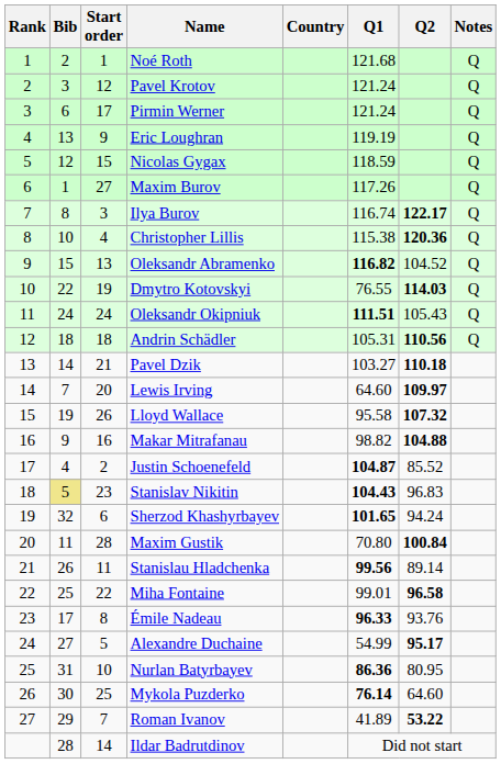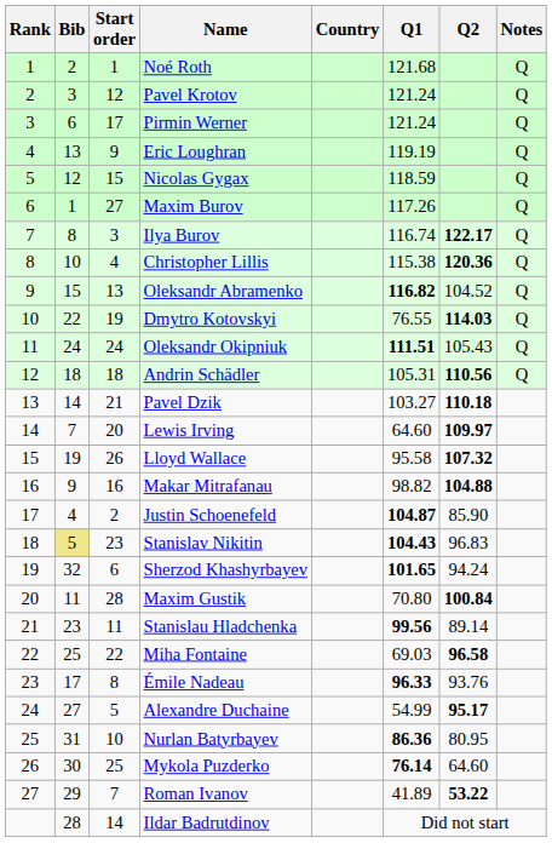 <table class="wikitable sortable" style="text-align:center">
 <tr>
 <th>Rank</th>
 <th>Bib</th>
 <th>Start<br>order</th>
 <th>Name</th>
 <th>Country</th>
 <th>Q1</th>
 <th>Q2</th>
 <th>Notes</th>
 </tr>
 <tr bgcolor=ccffcc>
 <td>1</td>
 <td>2</td>
 <td>1</td>
 <td align=left><a href='#'>Noé Roth</a></td>
 <td align=left></td>
 <td>121.68</td>
 <td></td>
 <td>Q</td>
 </tr>
 <tr bgcolor=ccffcc>
 <td>2</td>
 <td>3</td>
 <td>12</td>
 <td align=left><a href='#'>Pavel Krotov</a></td>
 <td align=left></td>
 <td>121.24</td>
 <td></td>
 <td>Q</td>
 </tr>
 <tr bgcolor=ccffcc>
 <td>3</td>
 <td>6</td>
 <td>17</td>
 <td align=left><a href='#'>Pirmin Werner</a></td>
 <td align=left></td>
 <td>121.24</td>
 <td></td>
 <td>Q</td>
 </tr>
 <tr bgcolor=ccffcc>
 <td>4</td>
 <td>13</td>
 <td>9</td>
 <td align=left><a href='#'>Eric Loughran</a></td>
 <td align=left></td>
 <td>119.19</td>
 <td></td>
 <td>Q</td>
 </tr>
 <tr bgcolor=ccffcc>
 <td>5</td>
 <td>12</td>
 <td>15</td>
 <td align=left><a href='#'>Nicolas Gygax</a></td>
 <td align=left></td>
 <td>118.59</td>
 <td></td>
 <td>Q</td>
 </tr>
 <tr bgcolor=ccffcc>
 <td>6</td>
 <td>1</td>
 <td>27</td>
 <td align=left><a href='#'>Maxim Burov</a></td>
 <td align=left></td>
 <td>117.26</td>
 <td></td>
 <td>Q</td>
 </tr>
 <tr bgcolor=ddffdd>
 <td>7</td>
 <td>8</td>
 <td>3</td>
 <td align=left><a href='#'>Ilya Burov</a></td>
 <td align=left></td>
 <td>116.74</td>
 <td><strong>122.17</strong></td>
 <td>Q</td>
 </tr>
 <tr bgcolor=ddffdd>
 <td>8</td>
 <td>10</td>
 <td>4</td>
 <td align=left><a href='#'>Christopher Lillis</a></td>
 <td align=left></td>
 <td>115.38</td>
 <td><strong>120.36</strong></td>
 <td>Q</td>
 </tr>
 <tr bgcolor=ddffdd>
 <td>9</td>
 <td>15</td>
 <td>13</td>
 <td align=left><a href='#'>Oleksandr Abramenko</a></td>
 <td align=left></td>
 <td><strong>116.82</strong></td>
 <td>104.52</td>
 <td>Q</td>
 </tr>
 <tr bgcolor=ddffdd>
 <td>10</td>
 <td>22</td>
 <td>19</td>
 <td align=left><a href='#'>Dmytro Kotovskyi</a></td>
 <td align=left></td>
 <td>76.55</td>
 <td><strong>114.03</strong></td>
 <td>Q</td>
 </tr>
 <tr bgcolor=ddffdd>
 <td>11</td>
 <td>24</td>
 <td>24</td>
 <td align=left><a href='#'>Oleksandr Okipniuk</a></td>
 <td align=left></td>
 <td><strong>111.51</strong></td>
 <td>105.43</td>
 <td>Q</td>
 </tr>
 <tr bgcolor=ddffdd>
 <td>12</td>
 <td>18</td>
 <td>18</td>
 <td align=left><a href='#'>Andrin Schädler</a></td>
 <td align=left></td>
 <td>105.31</td>
 <td><strong>110.56</strong></td>
 <td>Q</td>
 </tr>
 <tr>
 <td>13</td>
 <td>14</td>
 <td>21</td>
 <td align=left><a href='#'>Pavel Dzik</a></td>
 <td align=left></td>
 <td>103.27</td>
 <td><strong>110.18</strong></td>
 <td></td>
 </tr>
 <tr>
 <td>14</td>
 <td>7</td>
 <td>20</td>
 <td align=left><a href='#'>Lewis Irving</a></td>
 <td align=left></td>
 <td>64.60</td>
 <td><strong>109.97</strong></td>
 <td></td>
 </tr>
 <tr>
 <td>15</td>
 <td>19</td>
 <td>26</td>
 <td align=left><a href='#'>Lloyd Wallace</a></td>
 <td align=left></td>
 <td>95.58</td>
 <td><strong>107.32</strong></td>
 <td></td>
 </tr>
 <tr>
 <td>16</td>
 <td>9</td>
 <td>16</td>
 <td align=left><a href='#'>Makar Mitrafanau</a></td>
 <td align=left></td>
 <td>98.82</td>
 <td><strong>104.88</strong></td>
 <td></td>
 </tr>
 <tr>
 <td>17</td>
 <td>4</td>
 <td>2</td>
 <td align=left><a href='#'>Justin Schoenefeld</a></td>
 <td align=left></td>
 <td><strong>104.87</strong></td>
-<td>85.52</td>
+<td>85.90</td>
 <td></td>
 </tr>
 <tr>
 <td>18</td>
 <td style="background: khaki;">5</td>
 <td>23</td>
 <td align=left><a href='#'>Stanislav Nikitin</a></td>
 <td align=left></td>
 <td><strong>104.43</strong></td>
 <td>96.83</td>
 <td></td>
 </tr>
 <tr>
 <td>19</td>
 <td>32</td>
 <td>6</td>
 <td align=left><a href='#'>Sherzod Khashyrbayev</a></td>
 <td align=left></td>
 <td><strong>101.65</strong></td>
 <td>94.24</td>
 <td></td>
 </tr>
 <tr>
 <td>20</td>
 <td>11</td>
 <td>28</td>
 <td align=left><a href='#'>Maxim Gustik</a></td>
 <td align=left></td>
 <td>70.80</td>
 <td><strong>100.84</strong></td>
 <td></td>
 </tr>
 <tr>
 <td>21</td>
-<td>26</td>
+<td>23</td>
 <td>11</td>
 <td align=left><a href='#'>Stanislau Hladchenka</a></td>
 <td align=left></td>
 <td><strong>99.56</strong></td>
 <td>89.14</td>
 <td></td>
 </tr>
 <tr>
 <td>22</td>
 <td>25</td>
 <td>22</td>
 <td align=left><a href='#'>Miha Fontaine</a></td>
 <td align=left></td>
-<td>99.01</td>
+<td>69.03</td>
 <td><strong>96.58</strong></td>
 <td></td>
 </tr>
 <tr>
 <td>23</td>
 <td>17</td>
 <td>8</td>
 <td align=left><a href='#'>Émile Nadeau</a></td>
 <td align=left></td>
 <td><strong>96.33</strong></td>
 <td>93.76</td>
 <td></td>
 </tr>
 <tr>
 <td>24</td>
 <td>27</td>
 <td>5</td>
 <td align=left><a href='#'>Alexandre Duchaine</a></td>
 <td align=left></td>
 <td>54.99</td>
 <td><strong>95.17</strong></td>
 <td></td>
 </tr>
 <tr>
 <td>25</td>
 <td>31</td>
 <td>10</td>
 <td align=left><a href='#'>Nurlan Batyrbayev</a></td>
 <td align=left></td>
 <td><strong>86.36</strong></td>
 <td>80.95</td>
 <td></td>
 </tr>
 <tr>
 <td>26</td>
 <td>30</td>
 <td>25</td>
 <td align=left><a href='#'>Mykola Puzderko</a></td>
 <td align=left></td>
 <td><strong>76.14</strong></td>
 <td>64.60</td>
 <td></td>
 </tr>
 <tr>
 <td>27</td>
 <td>29</td>
 <td>7</td>
 <td align=left><a href='#'>Roman Ivanov</a></td>
 <td align=left></td>
 <td>41.89</td>
 <td><strong>53.22</strong></td>
 <td></td>
 </tr>
 <tr>
 <td></td>
 <td>28</td>
 <td>14</td>
 <td align=left><a href='#'>Ildar Badrutdinov</a></td>
 <td align=left></td>
 <td colspan=3>Did not start</td>
 </tr>
 </table>
